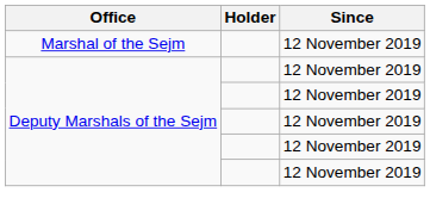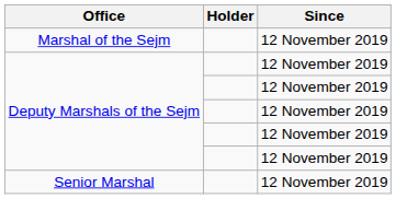 <table class="wikitable" width="auto" style="text-align: center">
 <tr>
 <th>Office</th>
 <th>Holder</th>
 <th>Since</th>
 </tr>
 <tr>
 <td><a href='#'>Marshal of the Sejm</a></td>
 <td></td>
 <td>12 November 2019</td>
 </tr>
 <tr>
 <td rowspan="5"><a href='#'>Deputy Marshals of the Sejm</a></td>
 <td></td>
 <td>12 November 2019</td>
 </tr>
 <tr>
 <td></td>
 <td>12 November 2019</td>
 </tr>
 <tr>
 <td></td>
 <td>12 November 2019</td>
 </tr>
 <tr>
 <td></td>
 <td>12 November 2019</td>
 </tr>
 <tr>
 <td></td>
 <td>12 November 2019</td>
 </tr>
+<tr>
+<td><a href='#'>Senior Marshal</a></td>
+<td></td>
+<td>12 November 2019</td>
+</tr>
 </table>
